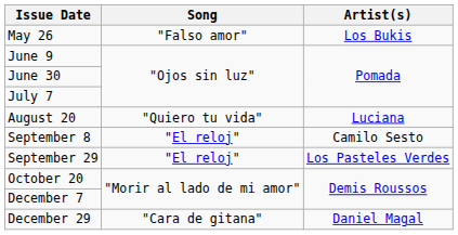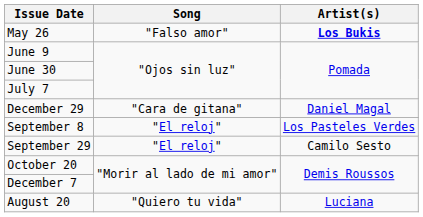 <table class="wikitable">
 <tr>
 <th>Issue Date</th>
 <th>Song</th>
 <th>Artist(s)</th>
 </tr>
 <tr>
 <td>May 26</td>
 <td align="center">"Falso amor"</td>
-<td align="center"><a href='#'>Los Bukis</a></td>
+<td align="center"><strong><a href='#'>Los Bukis</a></strong></td>
 </tr>
 <tr>
 <td>June 9</td>
 <td align="center" rowspan="3">"Ojos sin luz"</td>
 <td align="center" rowspan="3"><a href='#'>Pomada</a></td>
 </tr>
 <tr>
 <td>June 30</td>
 </tr>
 <tr>
 <td>July 7</td>
 </tr>
 <tr>
-<td>August 20</td>
-<td align="center">"Quiero tu vida"</td>
-<td align="center"><a href='#'>Luciana</a></td>
+<td>December 29</td>
+<td align="center">"Cara de gitana"</td>
+<td align="center"><a href='#'>Daniel Magal</a></td>
 </tr>
 <tr>
 <td>September 8</td>
 <td align="center">"<a href='#'>El reloj</a>"</td>
-<td align="center">Camilo Sesto</td>
+<td align="center"><a href='#'>Los Pasteles Verdes</a></td>
 </tr>
 <tr>
 <td>September 29</td>
 <td align="center">"<a href='#'>El reloj</a>"</td>
-<td align="center"><a href='#'>Los Pasteles Verdes</a></td>
+<td align="center">Camilo Sesto</td>
 </tr>
 <tr>
 <td>October 20</td>
 <td align="center" rowspan="2">"Morir al lado de mi amor"</td>
 <td align="center" rowspan="2"><a href='#'>Demis Roussos</a></td>
 </tr>
 <tr>
 <td>December 7</td>
 </tr>
 <tr>
-<td>December 29</td>
-<td align="center">"Cara de gitana"</td>
-<td align="center"><a href='#'>Daniel Magal</a></td>
+<td>August 20</td>
+<td align="center">"Quiero tu vida"</td>
+<td align="center"><a href='#'>Luciana</a></td>
 </tr>
 </table>
